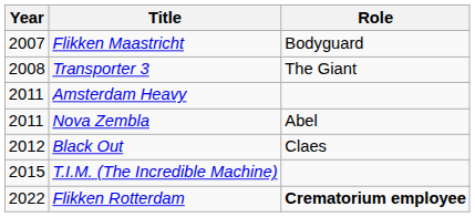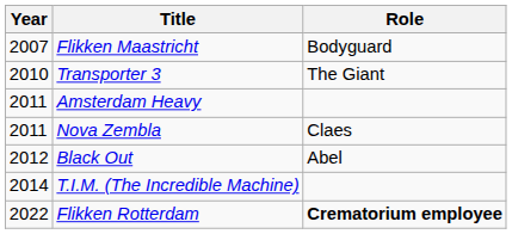 <table class="wikitable sortable">
 <tr>
 <th>Year</th>
 <th>Title</th>
 <th>Role</th>
 </tr>
 <tr>
 <td>2007</td>
 <td><em><a href='#'>Flikken Maastricht</a></em></td>
 <td>Bodyguard</td>
 </tr>
 <tr>
-<td>2008</td>
+<td>2010</td>
 <td><em><a href='#'>Transporter 3</a></em></td>
 <td>The Giant</td>
 </tr>
 <tr>
 <td>2011</td>
 <td><em><a href='#'>Amsterdam Heavy</a></em></td>
 <td></td>
 </tr>
 <tr>
 <td>2011</td>
 <td><em><a href='#'>Nova Zembla</a></em></td>
-<td>Abel</td>
+<td>Claes</td>
 </tr>
 <tr>
 <td>2012</td>
 <td><em><a href='#'>Black Out</a></em></td>
-<td>Claes</td>
+<td>Abel</td>
 </tr>
 <tr>
-<td>2015</td>
+<td>2014</td>
 <td><em><a href='#'>T.I.M. (The Incredible Machine)</a></em></td>
 <td></td>
 </tr>
 <tr>
 <td>2022</td>
 <td><em><a href='#'>Flikken Rotterdam</a></em></td>
 <td><strong>Crematorium employee</strong></td>
 </tr>
 </table>
